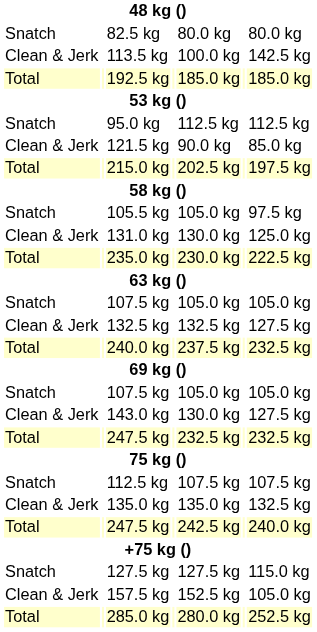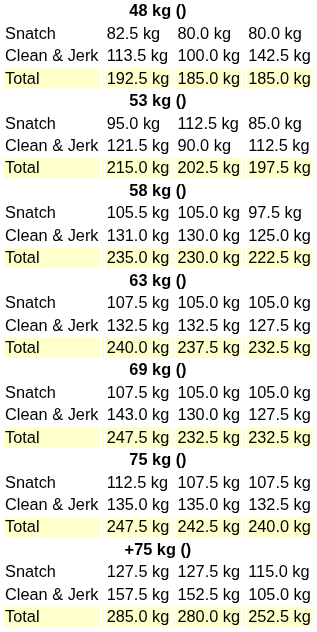 <table>
 <tr>
 <th colspan=7>48 kg ()</th>
 </tr>
 <tr>
 <td>Snatch</td>
 <td></td>
 <td>82.5 kg</td>
 <td></td>
 <td>80.0 kg</td>
 <td></td>
 <td>80.0 kg</td>
 </tr>
 <tr>
 <td>Clean & Jerk</td>
 <td></td>
 <td>113.5 kg<br></td>
 <td></td>
 <td>100.0 kg</td>
 <td></td>
 <td>142.5 kg</td>
 </tr>
 <tr bgcolor=ffffcc>
 <td>Total</td>
 <td></td>
 <td>192.5 kg</td>
 <td></td>
 <td>185.0 kg</td>
 <td></td>
 <td>185.0 kg</td>
 </tr>
 <tr>
 <th colspan=7>53 kg ()</th>
 </tr>
 <tr>
 <td>Snatch</td>
 <td></td>
 <td>95.0 kg</td>
 <td></td>
 <td>112.5 kg</td>
 <td></td>
-<td>112.5 kg</td>
+<td>85.0 kg</td>
 </tr>
 <tr>
 <td>Clean & Jerk</td>
 <td></td>
 <td>121.5 kg<br></td>
 <td></td>
 <td>90.0 kg</td>
 <td></td>
-<td>85.0 kg</td>
+<td>112.5 kg</td>
 </tr>
 <tr bgcolor=ffffcc>
 <td>Total</td>
 <td></td>
 <td>215.0 kg</td>
 <td></td>
 <td>202.5 kg</td>
 <td></td>
 <td>197.5 kg</td>
 </tr>
 <tr>
 <th colspan=7>58 kg ()</th>
 </tr>
 <tr>
 <td>Snatch</td>
 <td></td>
 <td>105.5 kg<br></td>
 <td></td>
 <td>105.0 kg</td>
 <td></td>
 <td>97.5 kg</td>
 </tr>
 <tr>
 <td>Clean & Jerk</td>
 <td></td>
 <td>131.0 kg<br></td>
 <td></td>
 <td>130.0 kg</td>
 <td></td>
 <td>125.0 kg</td>
 </tr>
 <tr bgcolor=ffffcc>
 <td>Total</td>
 <td></td>
 <td>235.0 kg<br></td>
 <td></td>
 <td>230.0 kg</td>
 <td></td>
 <td>222.5 kg</td>
 </tr>
 <tr>
 <th colspan=7>63 kg ()</th>
 </tr>
 <tr>
 <td>Snatch</td>
 <td></td>
 <td>107.5 kg</td>
 <td></td>
 <td>105.0 kg</td>
 <td></td>
 <td>105.0 kg</td>
 </tr>
 <tr>
 <td>Clean & Jerk</td>
 <td></td>
 <td>132.5 kg</td>
 <td></td>
 <td>132.5 kg<br></td>
 <td></td>
 <td>127.5 kg</td>
 </tr>
 <tr bgcolor=ffffcc>
 <td>Total</td>
 <td></td>
 <td>240.0 kg<br></td>
 <td></td>
 <td>237.5 kg</td>
 <td></td>
 <td>232.5 kg</td>
 </tr>
 <tr>
 <th colspan=7>69 kg ()</th>
 </tr>
 <tr>
 <td>Snatch</td>
 <td></td>
 <td>107.5 kg</td>
 <td></td>
 <td>105.0 kg</td>
 <td></td>
 <td>105.0 kg</td>
 </tr>
 <tr>
 <td>Clean & Jerk</td>
 <td></td>
 <td>143.0 kg<br></td>
 <td></td>
 <td>130.0 kg</td>
 <td></td>
 <td>127.5 kg</td>
 </tr>
 <tr bgcolor=ffffcc>
 <td>Total</td>
 <td></td>
 <td>247.5 kg</td>
 <td></td>
 <td>232.5 kg</td>
 <td></td>
 <td>232.5 kg</td>
 </tr>
 <tr>
 <th colspan=7>75 kg ()</th>
 </tr>
 <tr>
 <td>Snatch</td>
 <td></td>
 <td>112.5 kg</td>
 <td></td>
 <td>107.5 kg</td>
 <td></td>
 <td>107.5 kg</td>
 </tr>
 <tr>
 <td>Clean & Jerk</td>
 <td></td>
 <td>135.0 kg</td>
 <td></td>
 <td>135.0 kg</td>
 <td></td>
 <td>132.5 kg</td>
 </tr>
 <tr bgcolor=ffffcc>
 <td>Total</td>
 <td></td>
 <td>247.5 kg</td>
 <td></td>
 <td>242.5 kg</td>
 <td></td>
 <td>240.0 kg</td>
 </tr>
 <tr>
 <th colspan=7>+75 kg ()</th>
 </tr>
 <tr>
 <td>Snatch</td>
 <td></td>
 <td>127.5 kg</td>
 <td></td>
 <td>127.5 kg<br></td>
 <td></td>
 <td>115.0 kg</td>
 </tr>
 <tr>
 <td>Clean & Jerk</td>
 <td></td>
 <td>157.5 kg<br></td>
 <td></td>
 <td>152.5 kg</td>
 <td></td>
 <td>105.0 kg</td>
 </tr>
 <tr bgcolor=ffffcc>
 <td>Total</td>
 <td></td>
 <td>285.0 kg<br></td>
 <td></td>
 <td>280.0 kg</td>
 <td></td>
 <td>252.5 kg</td>
 </tr>
 </table>
